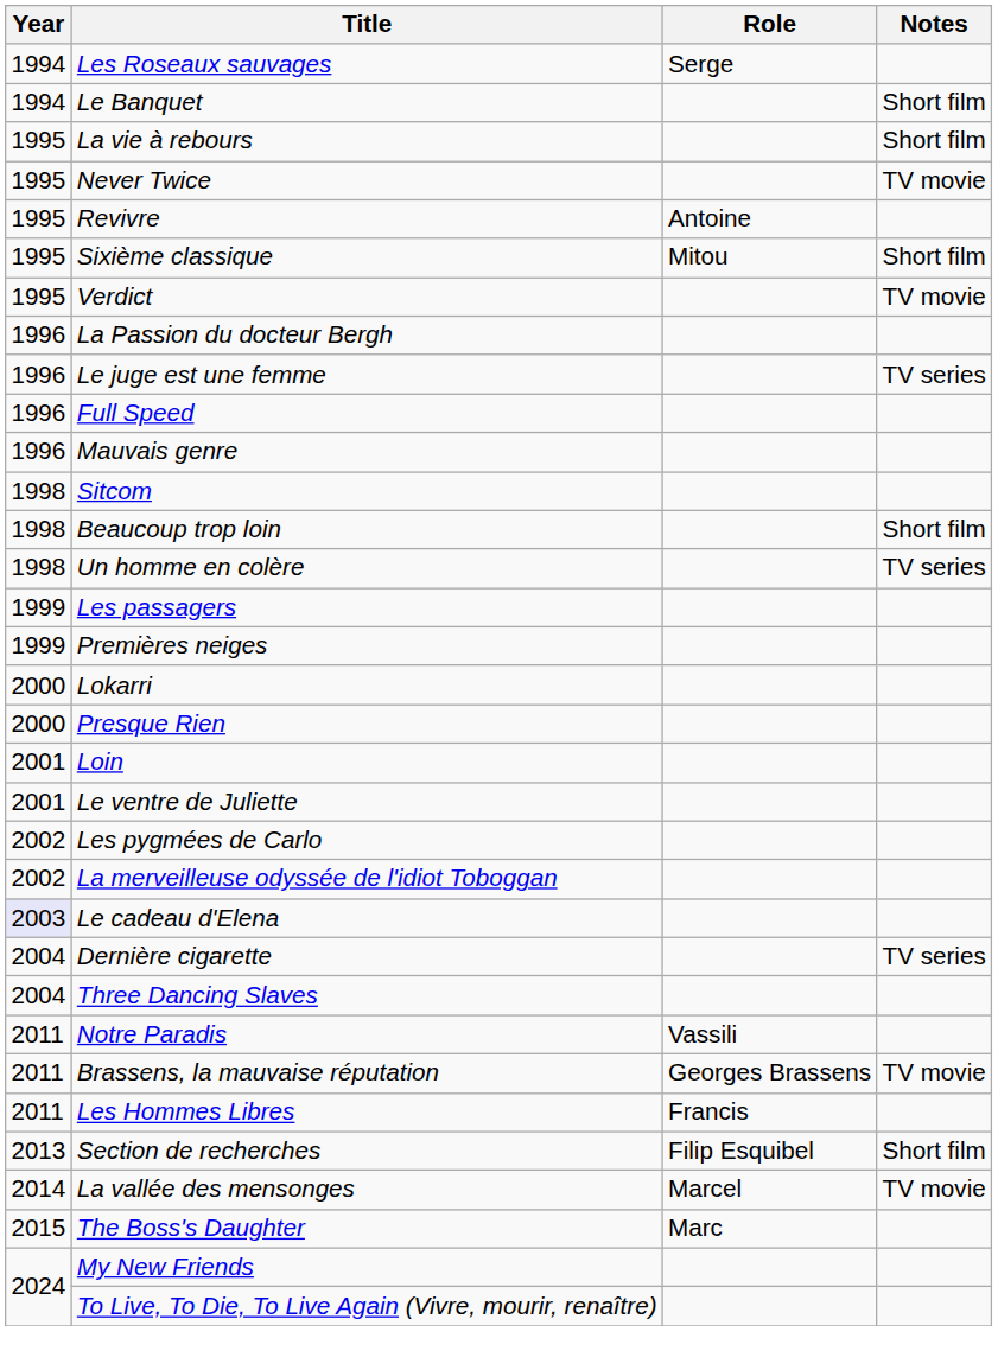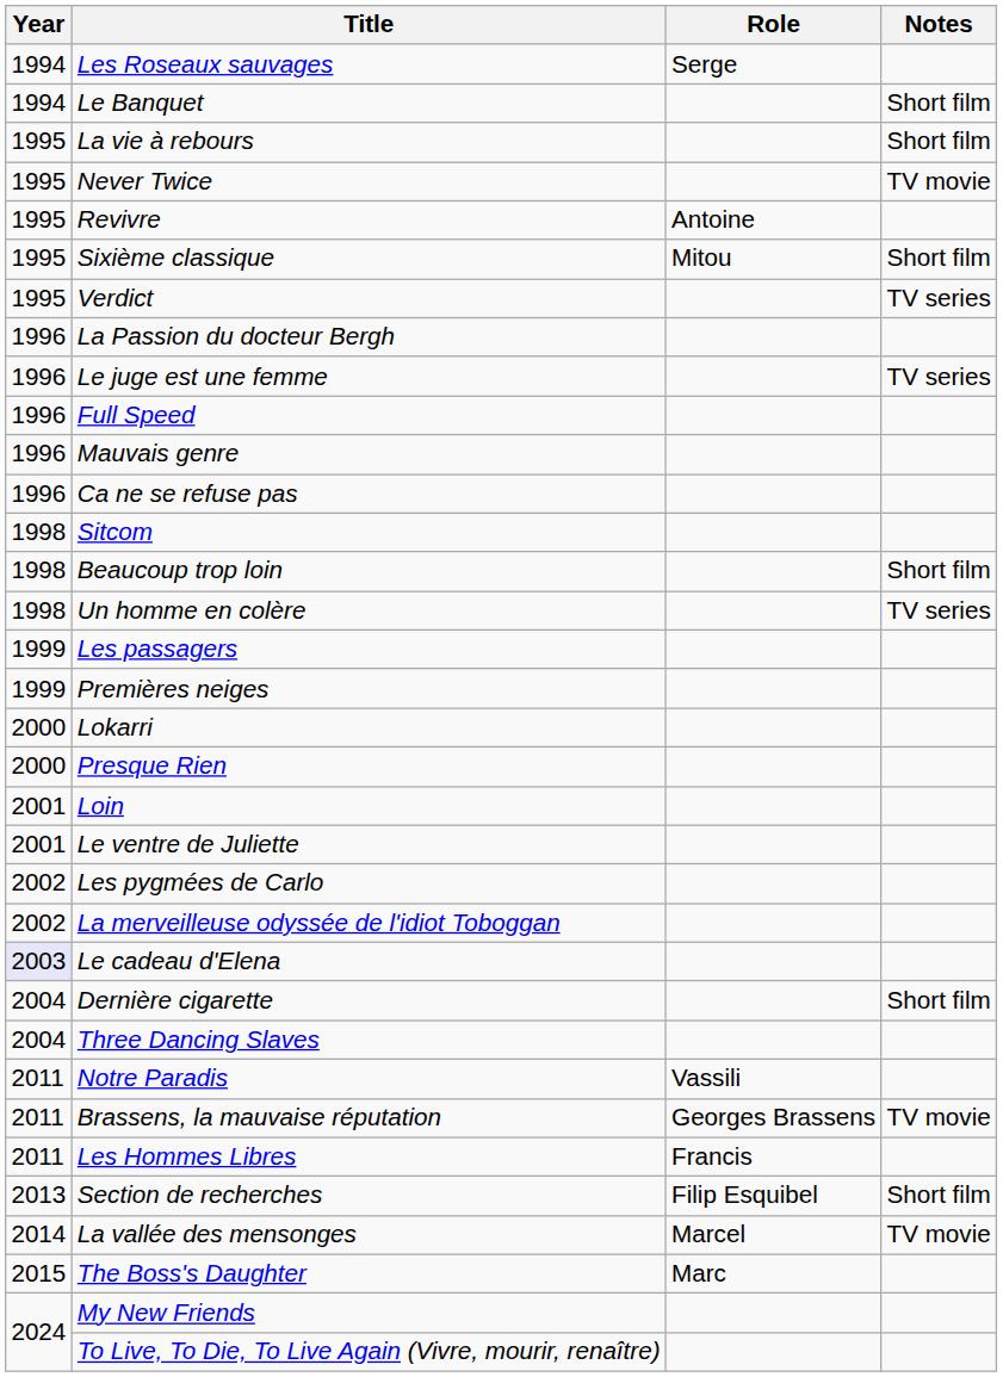 <table class="wikitable sortable">
 <tr>
 <th>Year</th>
 <th>Title</th>
 <th>Role</th>
 <th class="unsortable">Notes</th>
 </tr>
 <tr>
 <td>1994</td>
 <td><em><a href='#'>Les Roseaux sauvages</a></em></td>
 <td>Serge</td>
 <td></td>
 </tr>
 <tr>
 <td>1994</td>
 <td><em>Le Banquet</em></td>
 <td></td>
 <td>Short film</td>
 </tr>
 <tr>
 <td>1995</td>
 <td><em>La vie à rebours</em></td>
 <td></td>
 <td>Short film</td>
 </tr>
 <tr>
 <td>1995</td>
 <td><em>Never Twice</em></td>
 <td></td>
 <td>TV movie</td>
 </tr>
 <tr>
 <td>1995</td>
 <td><em>Revivre</em></td>
 <td>Antoine</td>
 <td></td>
 </tr>
 <tr>
 <td>1995</td>
 <td><em>Sixième classique</em></td>
 <td>Mitou</td>
 <td>Short film</td>
 </tr>
 <tr>
 <td>1995</td>
 <td><em>Verdict</em></td>
 <td></td>
-<td>TV movie</td>
+<td>TV series</td>
 </tr>
 <tr>
 <td>1996</td>
 <td><em>La Passion du docteur Bergh</em></td>
 <td></td>
 <td></td>
 </tr>
 <tr>
 <td>1996</td>
 <td><em>Le juge est une femme</em></td>
 <td></td>
 <td>TV series</td>
 </tr>
 <tr>
 <td>1996</td>
 <td><em><a href='#'>Full Speed</a></em></td>
 <td></td>
 <td></td>
 </tr>
 <tr>
 <td>1996</td>
 <td><em>Mauvais genre</em></td>
+<td></td>
+<td></td>
+</tr>
+<tr>
+<td>1996</td>
+<td><em>Ca ne se refuse pas</em></td>
 <td></td>
 <td></td>
 </tr>
 <tr>
 <td>1998</td>
 <td><em><a href='#'>Sitcom</a></em></td>
 <td></td>
 <td></td>
 </tr>
 <tr>
 <td>1998</td>
 <td><em>Beaucoup trop loin</em></td>
 <td></td>
 <td>Short film</td>
 </tr>
 <tr>
 <td>1998</td>
 <td><em>Un homme en colère</em></td>
 <td></td>
 <td>TV series</td>
 </tr>
 <tr>
 <td>1999</td>
 <td><em><a href='#'>Les passagers</a></em></td>
 <td></td>
 <td></td>
 </tr>
 <tr>
 <td>1999</td>
 <td><em>Premières neiges</em></td>
 <td></td>
 <td></td>
 </tr>
 <tr>
 <td>2000</td>
 <td><em>Lokarri</em></td>
 <td></td>
 <td></td>
 </tr>
 <tr>
 <td>2000</td>
 <td><em><a href='#'>Presque Rien</a></em></td>
 <td></td>
 <td></td>
 </tr>
 <tr>
 <td>2001</td>
 <td><em><a href='#'>Loin</a></em></td>
 <td></td>
 <td></td>
 </tr>
 <tr>
 <td>2001</td>
 <td><em>Le ventre de Juliette</em></td>
 <td></td>
 <td></td>
 </tr>
 <tr>
 <td>2002</td>
 <td><em>Les pygmées de Carlo</em></td>
 <td></td>
 <td></td>
 </tr>
 <tr>
 <td>2002</td>
 <td><em><a href='#'>La merveilleuse odyssée de l'idiot Toboggan</a></em></td>
 <td></td>
 <td></td>
 </tr>
 <tr>
 <td style="background: lavender;">2003</td>
 <td><em>Le cadeau d'Elena</em></td>
 <td></td>
 <td></td>
 </tr>
 <tr>
 <td>2004</td>
 <td><em>Dernière cigarette</em></td>
 <td></td>
-<td>TV series</td>
+<td>Short film</td>
 </tr>
 <tr>
 <td>2004</td>
 <td><em><a href='#'>Three Dancing Slaves</a></em></td>
 <td></td>
 <td></td>
 </tr>
 <tr>
 <td>2011</td>
 <td><em><a href='#'>Notre Paradis</a></em></td>
 <td>Vassili</td>
 <td></td>
 </tr>
 <tr>
 <td>2011</td>
 <td><em>Brassens, la mauvaise réputation</em></td>
 <td>Georges Brassens</td>
 <td>TV movie</td>
 </tr>
 <tr>
 <td>2011</td>
 <td><em><a href='#'>Les Hommes Libres</a></em></td>
 <td>Francis</td>
 <td></td>
 </tr>
 <tr>
 <td>2013</td>
 <td><em>Section de recherches</em></td>
 <td>Filip Esquibel</td>
 <td>Short film</td>
 </tr>
 <tr>
 <td>2014</td>
 <td><em>La vallée des mensonges</em></td>
 <td>Marcel</td>
 <td>TV movie</td>
 </tr>
 <tr>
 <td>2015</td>
 <td><em><a href='#'>The Boss's Daughter</a></em></td>
 <td>Marc</td>
 <td></td>
 </tr>
 <tr>
 <td rowspan=2>2024</td>
 <td><em><a href='#'>My New Friends</a></em></td>
 <td></td>
 <td></td>
 </tr>
 <tr>
 <td><em><a href='#'>To Live, To Die, To Live Again</a> (Vivre, mourir, renaître)</em></td>
 <td></td>
 <td></td>
 </tr>
 </table>
